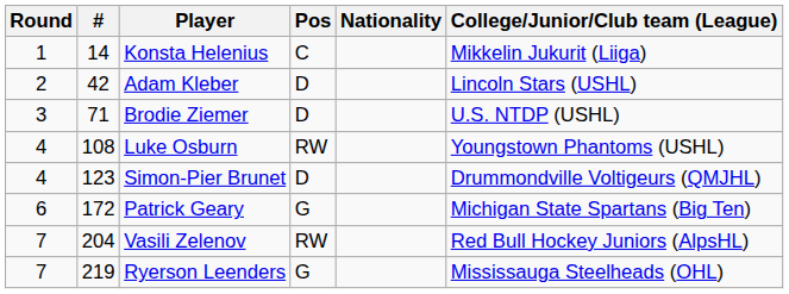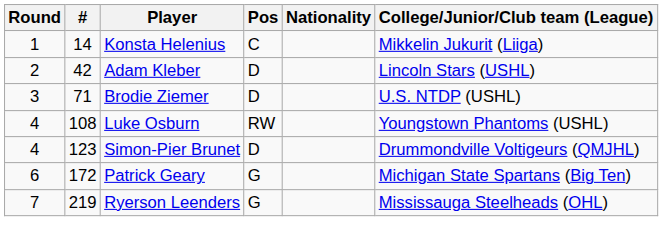 <table class="wikitable">
 <tr>
 <th>Round</th>
 <th>#</th>
 <th>Player</th>
 <th>Pos</th>
 <th>Nationality</th>
 <th>College/Junior/Club team (League)</th>
 </tr>
 <tr>
 <td style="text-align:center;">1</td>
 <td style="text-align:center;">14</td>
 <td><a href='#'>Konsta Helenius</a></td>
 <td>C</td>
 <td></td>
 <td><a href='#'>Mikkelin Jukurit</a> (<a href='#'>Liiga</a>)</td>
 </tr>
 <tr>
 <td style="text-align:center;">2</td>
 <td style="text-align:center;">42</td>
 <td><a href='#'>Adam Kleber</a></td>
 <td>D</td>
 <td></td>
 <td><a href='#'>Lincoln Stars</a> (<a href='#'>USHL</a>)</td>
 </tr>
 <tr>
 <td style="text-align:center;">3</td>
 <td style="text-align:center;">71</td>
 <td><a href='#'>Brodie Ziemer</a></td>
 <td>D</td>
 <td></td>
 <td><a href='#'>U.S. NTDP</a> (USHL)</td>
 </tr>
 <tr>
 <td style="text-align:center;">4</td>
 <td style="text-align:center;">108</td>
 <td><a href='#'>Luke Osburn</a></td>
 <td>RW</td>
 <td></td>
 <td><a href='#'>Youngstown Phantoms</a> (USHL)</td>
 </tr>
 <tr>
 <td style="text-align:center;">4</td>
 <td style="text-align:center;">123</td>
 <td><a href='#'>Simon-Pier Brunet</a></td>
 <td>D</td>
 <td></td>
 <td><a href='#'>Drummondville Voltigeurs</a> (<a href='#'>QMJHL</a>)</td>
 </tr>
 <tr>
 <td style="text-align:center;">6</td>
 <td style="text-align:center;">172</td>
 <td><a href='#'>Patrick Geary</a></td>
 <td>G</td>
 <td></td>
 <td><a href='#'>Michigan State Spartans</a> (<a href='#'>Big Ten</a>)</td>
 </tr>
 <tr>
 <td style="text-align:center;">7</td>
-<td style="text-align:center;">204</td>
-<td><a href='#'>Vasili Zelenov</a></td>
-<td>RW</td>
-<td></td>
-<td><a href='#'>Red Bull Hockey Juniors</a> (<a href='#'>AlpsHL</a>)</td>
-</tr>
-<tr>
-<td style="text-align:center;">7</td>
 <td style="text-align:center;">219</td>
 <td><a href='#'>Ryerson Leenders</a></td>
 <td>G</td>
 <td></td>
 <td><a href='#'>Mississauga Steelheads</a> (<a href='#'>OHL</a>)</td>
 </tr>
 </table>
